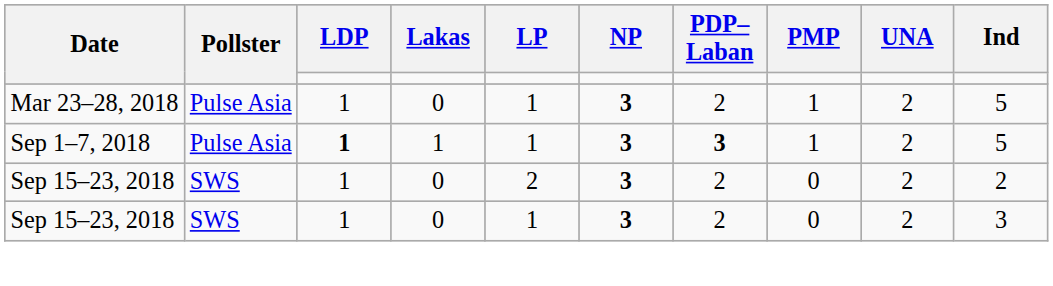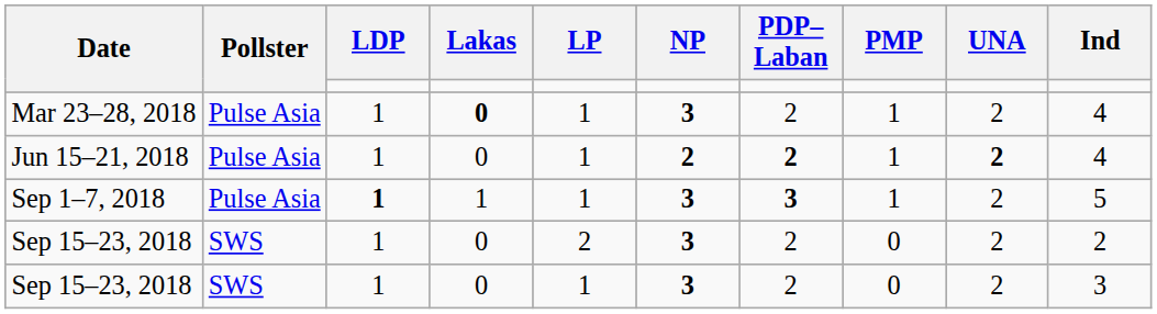 <table class="wikitable" style="font-size:92%; text-align:center;">
 <tr>
 <th rowspan=2>Date</th>
 <th rowspan=2>Pollster</th>
 <th width=50px><a href='#'>LDP</a></th>
 <th width=50px><a href='#'>Lakas</a></th>
 <th width=50px><a href='#'>LP</a></th>
 <th width=50px><a href='#'>NP</a></th>
 <th width=50px><a href='#'>PDP–Laban</a></th>
 <th width=50px><a href='#'>PMP</a></th>
 <th width=50px><a href='#'>UNA</a></th>
 <th width=50px>Ind</th>
 </tr>
 <tr>
 <td></td>
 <td></td>
 <td></td>
 <td></td>
 <td></td>
 <td></td>
 <td></td>
 <td></td>
 </tr>
 <tr>
 <td align=left>Mar 23–28, 2018</td>
 <td align=left><a href='#'>Pulse Asia</a></td>
 <td>1</td>
-<td>0</td>
+<td><strong>0</strong></td>
 <td>1</td>
 <td><strong>3</strong></td>
 <td>2</td>
 <td>1</td>
 <td>2</td>
-<td>5</td>
+<td>4</td>
+</tr>
+<tr>
+<td align=left>Jun 15–21, 2018</td>
+<td align=left><a href='#'>Pulse Asia</a></td>
+<td>1</td>
+<td>0</td>
+<td>1</td>
+<td><strong>2</strong></td>
+<td><strong>2</strong></td>
+<td>1</td>
+<td><strong>2</strong></td>
+<td>4</td>
 </tr>
 <tr>
 <td align=left>Sep 1–7, 2018</td>
 <td align=left><a href='#'>Pulse Asia</a></td>
 <td><strong>1</strong></td>
 <td>1</td>
 <td>1</td>
 <td><strong>3</strong></td>
 <td><strong>3</strong></td>
 <td>1</td>
 <td>2</td>
 <td>5</td>
 </tr>
 <tr>
 <td align=left>Sep 15–23, 2018</td>
 <td align=left><a href='#'>SWS</a></td>
 <td>1</td>
 <td>0</td>
 <td>2</td>
 <td><strong>3</strong></td>
 <td>2</td>
 <td>0</td>
 <td>2</td>
 <td>2</td>
 </tr>
 <tr>
 <td align=left>Sep 15–23, 2018</td>
 <td align=left><a href='#'>SWS</a></td>
 <td>1</td>
 <td>0</td>
 <td>1</td>
 <td><strong>3</strong></td>
 <td>2</td>
 <td>0</td>
 <td>2</td>
 <td>3</td>
 </tr>
 </table>
